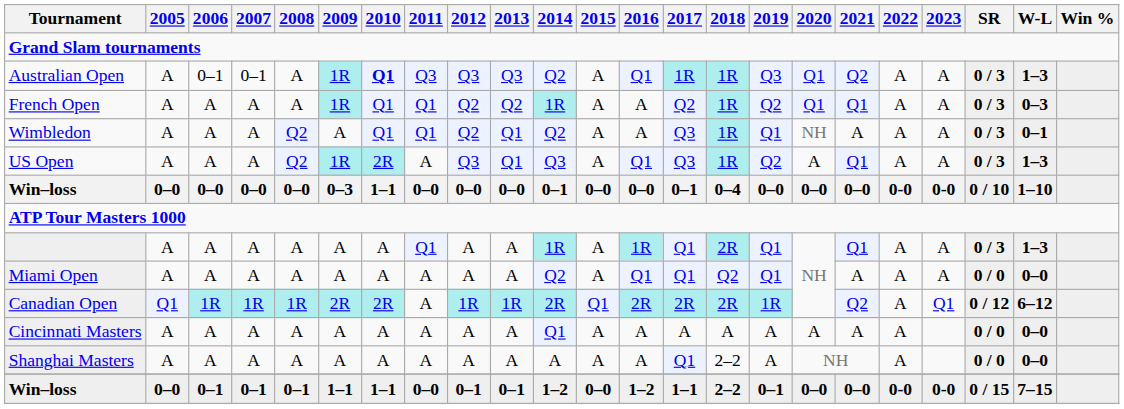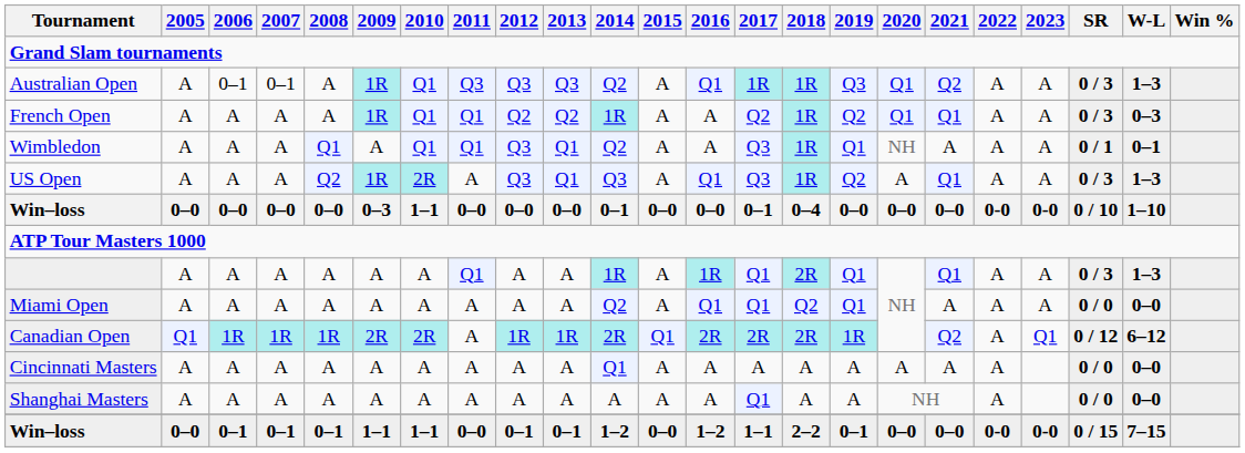 <table class=wikitable style=text-align:center;font-size:97%>
 <tr>
 <th>Tournament</th>
 <th><a href='#'>2005</a></th>
 <th><a href='#'>2006</a></th>
 <th><a href='#'>2007</a></th>
 <th><a href='#'>2008</a></th>
 <th><a href='#'>2009</a></th>
 <th><a href='#'>2010</a></th>
 <th><a href='#'>2011</a></th>
 <th><a href='#'>2012</a></th>
 <th><a href='#'>2013</a></th>
 <th><a href='#'>2014</a></th>
 <th><a href='#'>2015</a></th>
 <th><a href='#'>2016</a></th>
 <th><a href='#'>2017</a></th>
 <th><a href='#'>2018</a></th>
 <th><a href='#'>2019</a></th>
 <th><a href='#'>2020</a></th>
 <th><a href='#'>2021</a></th>
 <th><a href='#'>2022</a></th>
 <th><a href='#'>2023</a></th>
 <th>SR</th>
 <th>W-L</th>
 <th>Win %</th>
 </tr>
 <tr>
 <td colspan="23" align="left"><strong><a href='#'>Grand Slam tournaments</a></strong></td>
 </tr>
 <tr>
 <td align=left><a href='#'>Australian Open</a></td>
 <td>A</td>
 <td>0–1</td>
 <td>0–1</td>
 <td>A</td>
 <td bgcolor=afeeee><a href='#'>1R</a></td>
-<td bgcolor=ecf2ff><strong><a href='#'>Q1</a></strong></td>
+<td bgcolor=ecf2ff><a href='#'>Q1</a></td>
 <td bgcolor=ecf2ff><a href='#'>Q3</a></td>
 <td bgcolor=ecf2ff><a href='#'>Q3</a></td>
 <td bgcolor=ecf2ff><a href='#'>Q3</a></td>
 <td bgcolor=ecf2ff><a href='#'>Q2</a></td>
 <td>A</td>
 <td bgcolor=ecf2ff><a href='#'>Q1</a></td>
 <td bgcolor=afeeee><a href='#'>1R</a></td>
 <td bgcolor=afeeee><a href='#'>1R</a></td>
 <td bgcolor=ecf2ff><a href='#'>Q3</a></td>
 <td bgcolor=ecf2ff><a href='#'>Q1</a></td>
 <td bgcolor=ecf2ff><a href='#'>Q2</a></td>
 <td>A</td>
 <td>A</td>
 <th style="background:#efefef;">0 / 3</th>
 <th style="background:#efefef;">1–3</th>
 <th style="background:#efefef;"></th>
 </tr>
 <tr>
 <td align=left><a href='#'>French Open</a></td>
 <td>A</td>
 <td>A</td>
 <td>A</td>
 <td>A</td>
 <td bgcolor=afeeee><a href='#'>1R</a></td>
 <td bgcolor=ecf2ff><a href='#'>Q1</a></td>
 <td bgcolor=ecf2ff><a href='#'>Q1</a></td>
 <td bgcolor=ecf2ff><a href='#'>Q2</a></td>
 <td bgcolor=ecf2ff><a href='#'>Q2</a></td>
 <td bgcolor=afeeee><a href='#'>1R</a></td>
 <td>A</td>
 <td>A</td>
 <td bgcolor=ecf2ff><a href='#'>Q2</a></td>
 <td bgcolor=afeeee><a href='#'>1R</a></td>
 <td bgcolor=ecf2ff><a href='#'>Q2</a></td>
 <td bgcolor=ecf2ff><a href='#'>Q1</a></td>
 <td bgcolor=ecf2ff><a href='#'>Q1</a></td>
 <td>A</td>
 <td>A</td>
 <th style="background:#efefef;">0 / 3</th>
 <th style="background:#efefef;">0–3</th>
 <th style="background:#efefef;"></th>
 </tr>
 <tr>
 <td align=left><a href='#'>Wimbledon</a></td>
 <td>A</td>
 <td>A</td>
 <td>A</td>
-<td bgcolor=ecf2ff><a href='#'>Q2</a></td>
+<td bgcolor=ecf2ff><a href='#'>Q1</a></td>
 <td>A</td>
 <td bgcolor=ecf2ff><a href='#'>Q1</a></td>
 <td bgcolor=ecf2ff><a href='#'>Q1</a></td>
-<td bgcolor=ecf2ff><a href='#'>Q2</a></td>
+<td bgcolor=ecf2ff><a href='#'>Q3</a></td>
 <td bgcolor=ecf2ff><a href='#'>Q1</a></td>
 <td bgcolor=ecf2ff><a href='#'>Q2</a></td>
 <td>A</td>
 <td>A</td>
 <td bgcolor=ecf2ff><a href='#'>Q3</a></td>
 <td bgcolor=afeeee><a href='#'>1R</a></td>
 <td bgcolor=ecf2ff><a href='#'>Q1</a></td>
 <td style=color:#767676>NH</td>
 <td>A</td>
 <td>A</td>
 <td>A</td>
-<th style="background:#efefef;">0 / 3</th>
+<th style="background:#efefef;">0 / 1</th>
 <th style="background:#efefef;">0–1</th>
 <th style="background:#efefef;"></th>
 </tr>
 <tr>
 <td align=left><a href='#'>US Open</a></td>
 <td>A</td>
 <td>A</td>
 <td>A</td>
 <td bgcolor=ecf2ff><a href='#'>Q2</a></td>
 <td bgcolor=afeeee><a href='#'>1R</a></td>
 <td bgcolor=afeeee><a href='#'>2R</a></td>
 <td>A</td>
 <td bgcolor=ecf2ff><a href='#'>Q3</a></td>
 <td bgcolor=ecf2ff><a href='#'>Q1</a></td>
 <td bgcolor=ecf2ff><a href='#'>Q3</a></td>
 <td>A</td>
 <td bgcolor=ecf2ff><a href='#'>Q1</a></td>
 <td bgcolor=ecf2ff><a href='#'>Q3</a></td>
 <td bgcolor=afeeee><a href='#'>1R</a></td>
 <td bgcolor=ecf2ff><a href='#'>Q2</a></td>
 <td>A</td>
 <td bgcolor=ecf2ff><a href='#'>Q1</a></td>
 <td>A</td>
 <td>A</td>
 <th style="background:#efefef;">0 / 3</th>
 <th style="background:#efefef;">1–3</th>
 <th style="background:#efefef;"></th>
 </tr>
 <tr>
 <th style=text-align:left>Win–loss</th>
 <th>0–0</th>
 <th>0–0</th>
 <th>0–0</th>
 <th>0–0</th>
 <th>0–3</th>
 <th>1–1</th>
 <th>0–0</th>
 <th>0–0</th>
 <th>0–0</th>
 <th>0–1</th>
 <th>0–0</th>
 <th>0–0</th>
 <th>0–1</th>
 <th>0–4</th>
 <th>0–0</th>
 <th>0–0</th>
 <th>0–0</th>
 <th>0-0</th>
 <th>0-0</th>
 <th style="background:#efefef;">0 / 10</th>
 <th style="background:#efefef;">1–10</th>
 <th style="background:#efefef;"></th>
 </tr>
 <tr>
 <td colspan="23" align="left"><strong><a href='#'>ATP Tour Masters 1000</a></strong></td>
 </tr>
 <tr>
 <td bgcolor="efefef" align="left"></td>
 <td>A</td>
 <td>A</td>
 <td>A</td>
 <td>A</td>
 <td>A</td>
 <td>A</td>
 <td bgcolor=ecf2ff><a href='#'>Q1</a></td>
 <td>A</td>
 <td>A</td>
 <td bgcolor=afeeee><a href='#'>1R</a></td>
 <td>A</td>
 <td bgcolor=afeeee><a href='#'>1R</a></td>
 <td bgcolor=ecf2ff><a href='#'>Q1</a></td>
 <td bgcolor=afeeee><a href='#'>2R</a></td>
 <td bgcolor=ecf2ff><a href='#'>Q1</a></td>
 <td rowspan="3" style="color:#767676">NH</td>
 <td bgcolor=ecf2ff><a href='#'>Q1</a></td>
 <td>A</td>
 <td>A</td>
 <th style="background:#efefef;">0 / 3</th>
 <th style="background:#efefef;">1–3</th>
 <th style="background:#efefef;"></th>
 </tr>
 <tr>
 <td bgcolor="efefef" align="left"><a href='#'>Miami Open</a></td>
 <td>A</td>
 <td>A</td>
 <td>A</td>
 <td>A</td>
 <td>A</td>
 <td>A</td>
 <td>A</td>
 <td>A</td>
 <td>A</td>
 <td bgcolor=ecf2ff><a href='#'>Q2</a></td>
 <td>A</td>
 <td bgcolor=ecf2ff><a href='#'>Q1</a></td>
 <td bgcolor=ecf2ff><a href='#'>Q1</a></td>
 <td bgcolor=ecf2ff><a href='#'>Q2</a></td>
 <td bgcolor=ecf2ff><a href='#'>Q1</a></td>
 <td>A</td>
 <td>A</td>
 <td>A</td>
 <th style="background:#efefef;">0 / 0</th>
 <th style="background:#efefef;">0–0</th>
 <th style="background:#efefef;"></th>
 </tr>
 <tr>
 <td bgcolor="efefef" align="left"><a href='#'>Canadian Open</a></td>
 <td bgcolor=ecf2ff><a href='#'>Q1</a></td>
 <td bgcolor="afeeee"><a href='#'>1R</a></td>
 <td bgcolor="afeeee"><a href='#'>1R</a></td>
 <td bgcolor="afeeee"><a href='#'>1R</a></td>
 <td bgcolor="afeeee"><a href='#'>2R</a></td>
 <td bgcolor="afeeee"><a href='#'>2R</a></td>
 <td>A</td>
 <td bgcolor="afeeee"><a href='#'>1R</a></td>
 <td bgcolor="afeeee"><a href='#'>1R</a></td>
 <td bgcolor="afeeee"><a href='#'>2R</a></td>
 <td bgcolor=ecf2ff><a href='#'>Q1</a></td>
 <td bgcolor="afeeee"><a href='#'>2R</a></td>
 <td bgcolor="afeeee"><a href='#'>2R</a></td>
 <td bgcolor="afeeee"><a href='#'>2R</a></td>
 <td bgcolor="afeeee"><a href='#'>1R</a></td>
 <td bgcolor=ecf2ff><a href='#'>Q2</a></td>
 <td>A</td>
 <td><a href='#'>Q1</a></td>
 <th style="background:#efefef;">0 / 12</th>
 <th style="background:#efefef;">6–12</th>
 <th style="background:#efefef;"></th>
 </tr>
 <tr>
 <td bgcolor="efefef" align="left"><a href='#'>Cincinnati Masters</a></td>
 <td>A</td>
 <td>A</td>
 <td>A</td>
 <td>A</td>
 <td>A</td>
 <td>A</td>
 <td>A</td>
 <td>A</td>
 <td>A</td>
 <td bgcolor=ecf2ff><a href='#'>Q1</a></td>
 <td>A</td>
 <td>A</td>
 <td>A</td>
 <td>A</td>
 <td>A</td>
 <td>A</td>
 <td>A</td>
 <td>A</td>
 <td></td>
 <th style="background:#efefef;">0 / 0</th>
 <th style="background:#efefef;">0–0</th>
 <th style="background:#efefef;"></th>
 </tr>
 <tr>
 <td bgcolor="efefef" align="left"><a href='#'>Shanghai Masters</a></td>
 <td>A</td>
 <td>A</td>
 <td>A</td>
 <td>A</td>
 <td>A</td>
 <td>A</td>
 <td>A</td>
 <td>A</td>
 <td>A</td>
 <td>A</td>
 <td>A</td>
 <td>A</td>
 <td bgcolor=ecf2ff><a href='#'>Q1</a></td>
-<td>2–2</td>
+<td>A</td>
 <td>A</td>
 <td colspan="2" style="color:#767676;">NH</td>
 <td>A</td>
 <td></td>
 <th style="background:#efefef;">0 / 0</th>
 <th style="background:#efefef;">0–0</th>
 <th style="background:#efefef;"></th>
 </tr>
 <tr>
 </tr>
 <tr style="font-weight:bold; background:#efefef;">
 <td style="text-align:left">Win–loss</td>
 <td>0–0</td>
 <td>0–1</td>
 <td>0–1</td>
 <td>0–1</td>
 <td>1–1</td>
 <td>1–1</td>
 <td>0–0</td>
 <td>0–1</td>
 <td>0–1</td>
 <td>1–2</td>
 <td>0–0</td>
 <td>1–2</td>
 <td>1–1</td>
 <td>2–2</td>
 <td>0–1</td>
 <td>0–0</td>
 <td>0–0</td>
 <td>0-0</td>
 <td>0-0</td>
 <th style="background:#efefef;">0 / 15</th>
 <th style="background:#efefef;">7–15</th>
 <th style="background:#efefef;"></th>
 </tr>
 <tr>
 </tr>
 </table>
